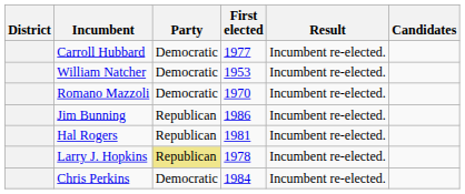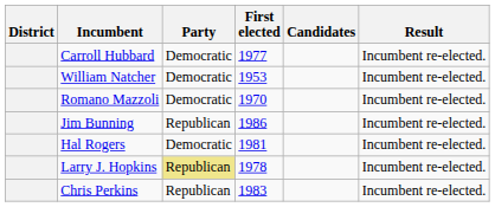 <table class=wikitable>
 <tr valign=bottom>
 <th>District</th>
 <th>Incumbent</th>
 <th>Party</th>
 <th>First<br>elected</th>
+<th>Candidates</th>
 <th>Result</th>
-<th>Candidates</th>
 </tr>
 <tr>
 <th></th>
 <td><a href='#'>Carroll Hubbard</a></td>
 <td>Democratic</td>
 <td><a href='#'>1977</a></td>
+<td nowrap></td>
 <td>Incumbent re-elected.</td>
-<td nowrap></td>
 </tr>
 <tr>
 <th></th>
 <td><a href='#'>William Natcher</a></td>
 <td>Democratic</td>
 <td><a href='#'>1953 </a></td>
+<td nowrap></td>
 <td>Incumbent re-elected.</td>
-<td nowrap></td>
 </tr>
 <tr>
 <th></th>
 <td><a href='#'>Romano Mazzoli</a></td>
 <td>Democratic</td>
 <td><a href='#'>1970</a></td>
+<td nowrap></td>
 <td>Incumbent re-elected.</td>
-<td nowrap></td>
 </tr>
 <tr>
 <th></th>
 <td><a href='#'>Jim Bunning</a></td>
 <td>Republican</td>
 <td><a href='#'>1986</a></td>
+<td nowrap></td>
 <td>Incumbent re-elected.</td>
-<td nowrap></td>
 </tr>
 <tr>
 <th></th>
 <td><a href='#'>Hal Rogers</a></td>
-<td>Republican</td>
+<td>Democratic</td>
 <td><a href='#'>1981</a></td>
+<td nowrap></td>
 <td>Incumbent re-elected.</td>
-<td nowrap></td>
 </tr>
 <tr>
 <th></th>
 <td><a href='#'>Larry J. Hopkins</a></td>
 <td style="background: khaki;">Republican</td>
 <td><a href='#'>1978</a></td>
+<td nowrap></td>
 <td>Incumbent re-elected.</td>
-<td nowrap></td>
 </tr>
 <tr>
 <th></th>
 <td><a href='#'>Chris Perkins</a></td>
-<td>Democratic</td>
-<td><a href='#'>1984</a></td>
+<td>Republican</td>
+<td><a href='#'>1983</a></td>
+<td nowrap></td>
 <td>Incumbent re-elected.</td>
-<td nowrap></td>
 </tr>
 </table>
